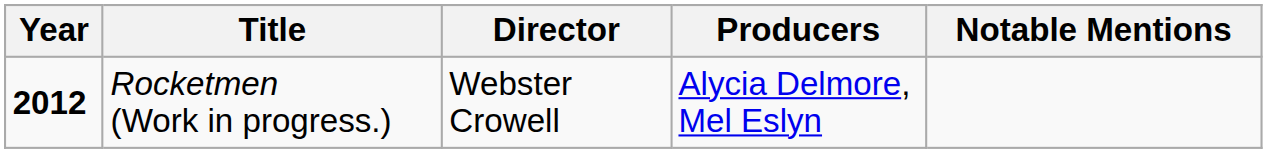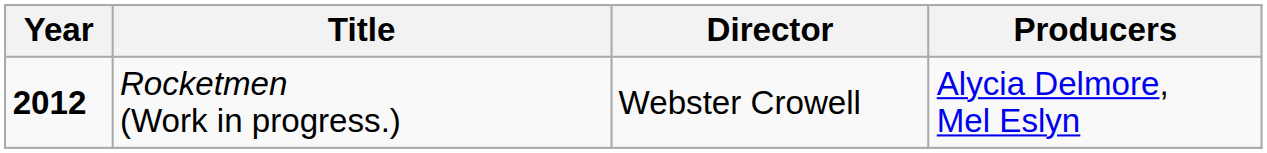 <table class="wikitable sortable">
 <tr>
 <th width="50">Year</th>
 <th width="330">Title</th>
 <th width="200">Director</th>
 <th width="200">Producers</th>
-<th width="350">Notable Mentions</th>
 </tr>
 <tr>
 <td rowspan="1"><strong>2012</strong></td>
 <td><em>Rocketmen</em><br>(Work in progress.)</td>
 <td>Webster Crowell</td>
 <td><a href='#'>Alycia Delmore</a>, <br><a href='#'>Mel Eslyn</a></td>
-<td></td>
 </tr>
 </table>
